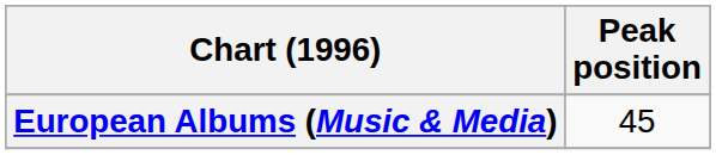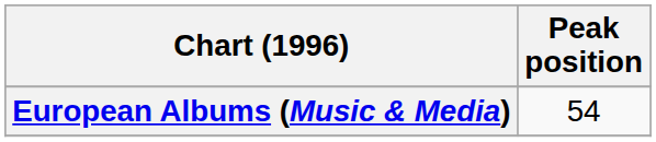 <table class="wikitable sortable plainrowheaders" style="text-align:center">
 <tr>
 <th scope="col">Chart (1996)</th>
 <th scope="col">Peak<br>position</th>
 </tr>
 <tr>
 </tr>
 <tr>
 <th scope="row"><a href='#'>European Albums</a> (<em><a href='#'>Music & Media</a></em>)</th>
-<td>45</td>
+<td>54</td>
 </tr>
 <tr>
 </tr>
 <tr>
 </tr>
 <tr>
 </tr>
 <tr>
 </tr>
 <tr>
 </tr>
 </table>
